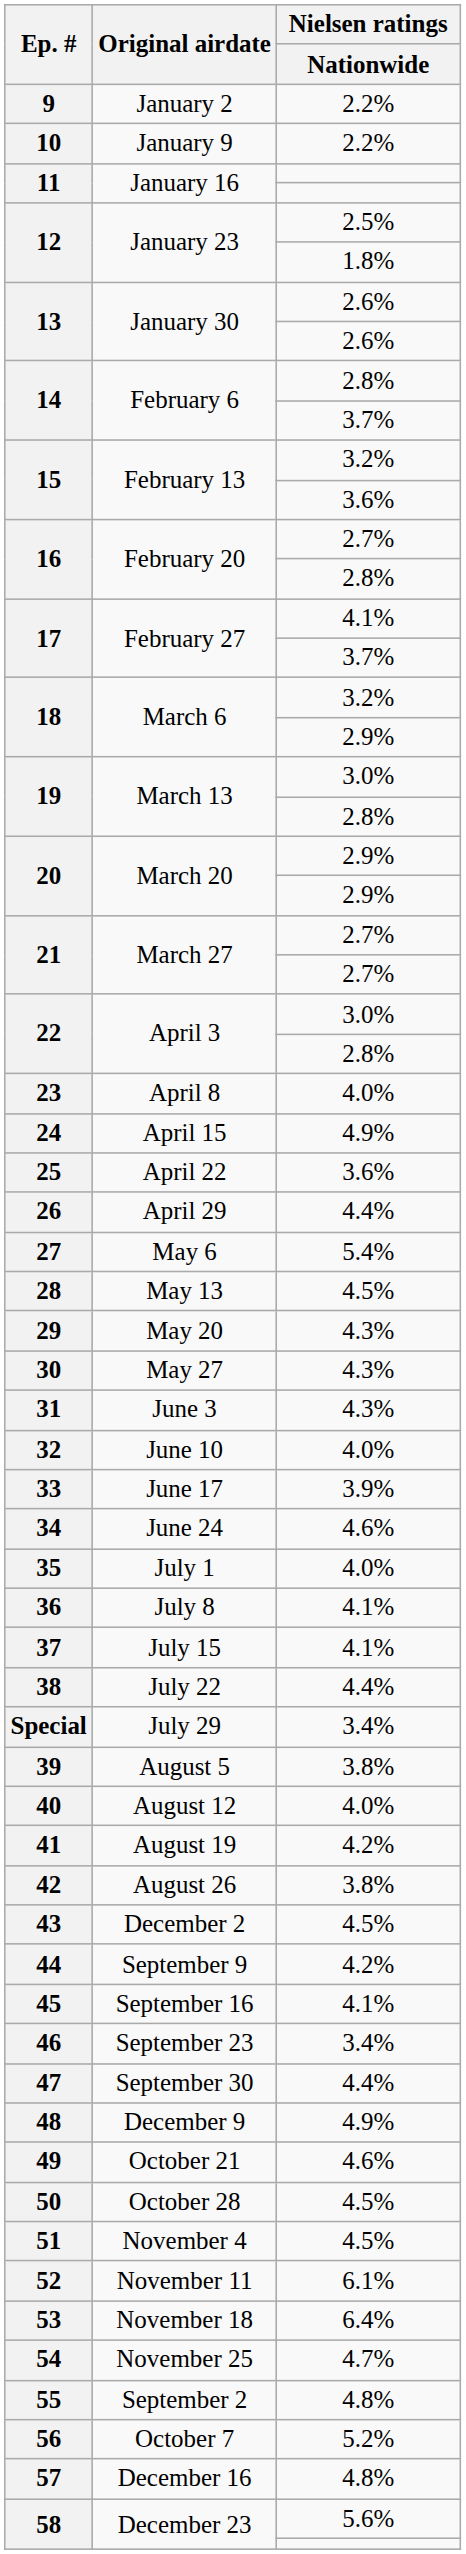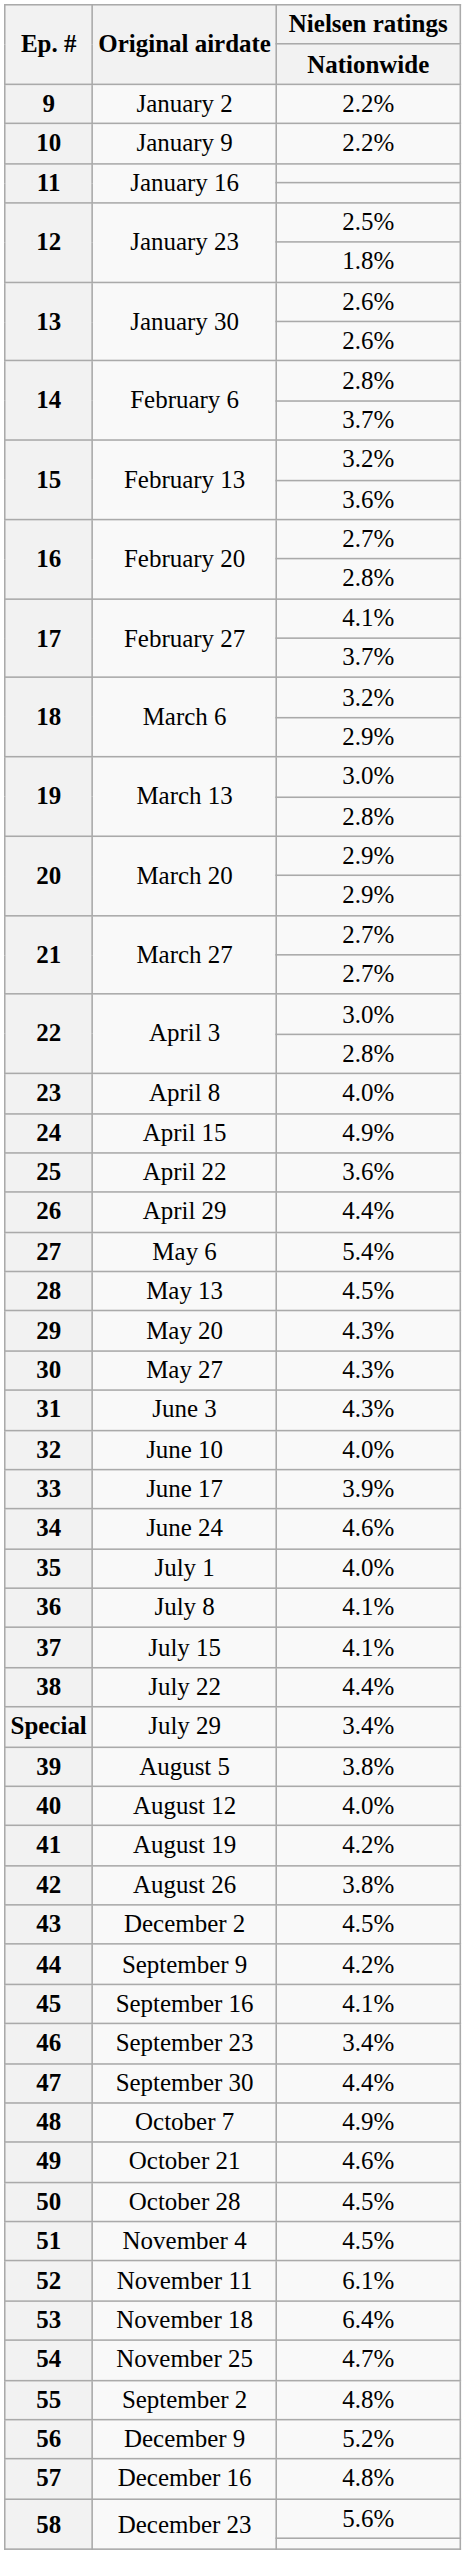 <table class="wikitable" style="text-align:center;">
 <tr>
 <th rowspan=2style= width:40px;>Ep. #</th>
 <th rowspan=2style=width:135px;>Original airdate</th>
 <th width=110><strong>Nielsen ratings</strong></th>
 </tr>
 <tr>
 <th><strong>Nationwide</strong></th>
 </tr>
 <tr>
 <th>9</th>
 <td>January 2</td>
 <td>2.2%</td>
 </tr>
 <tr>
 <th>10</th>
 <td>January 9</td>
 <td>2.2%</td>
 </tr>
 <tr>
 <th rowspan=2>11</th>
 <td rowspan=2>January 16</td>
 <td></td>
 </tr>
 <tr>
 <td></td>
 </tr>
 <tr>
 <th rowspan=2>12</th>
 <td rowspan=2>January 23</td>
 <td>2.5%</td>
 </tr>
 <tr>
 <td>1.8%</td>
 </tr>
 <tr>
 <th rowspan=2>13</th>
 <td rowspan=2>January 30</td>
 <td>2.6%</td>
 </tr>
 <tr>
 <td>2.6%</td>
 </tr>
 <tr>
 <th rowspan=2>14</th>
 <td rowspan=2>February 6</td>
 <td>2.8%</td>
 </tr>
 <tr>
 <td>3.7%</td>
 </tr>
 <tr>
 <th rowspan=2>15</th>
 <td rowspan=2>February 13</td>
 <td>3.2%</td>
 </tr>
 <tr>
 <td>3.6%</td>
 </tr>
 <tr>
 <th rowspan=2>16</th>
 <td rowspan=2>February 20</td>
 <td>2.7%</td>
 </tr>
 <tr>
 <td>2.8%</td>
 </tr>
 <tr>
 <th rowspan=2>17</th>
 <td rowspan=2>February 27</td>
 <td>4.1%</td>
 </tr>
 <tr>
 <td>3.7%</td>
 </tr>
 <tr>
 <th rowspan=2>18</th>
 <td rowspan=2>March 6</td>
 <td>3.2%</td>
 </tr>
 <tr>
 <td>2.9%</td>
 </tr>
 <tr>
 <th rowspan=2>19</th>
 <td rowspan=2>March 13</td>
 <td>3.0%</td>
 </tr>
 <tr>
 <td>2.8%</td>
 </tr>
 <tr>
 <th rowspan=2>20</th>
 <td rowspan=2>March 20</td>
 <td>2.9%</td>
 </tr>
 <tr>
 <td>2.9%</td>
 </tr>
 <tr>
 <th rowspan=2>21</th>
 <td rowspan=2>March 27</td>
 <td>2.7%</td>
 </tr>
 <tr>
 <td>2.7%</td>
 </tr>
 <tr>
 <th rowspan=2>22</th>
 <td rowspan=2>April 3</td>
 <td>3.0%</td>
 </tr>
 <tr>
 <td>2.8%</td>
 </tr>
 <tr>
 <th>23</th>
 <td>April 8</td>
 <td>4.0%</td>
 </tr>
 <tr>
 <th>24</th>
 <td>April 15</td>
 <td>4.9%</td>
 </tr>
 <tr>
 <th>25</th>
 <td>April 22</td>
 <td>3.6%</td>
 </tr>
 <tr>
 <th>26</th>
 <td>April 29</td>
 <td>4.4%</td>
 </tr>
 <tr>
 <th>27</th>
 <td>May 6</td>
 <td>5.4%</td>
 </tr>
 <tr>
 <th>28</th>
 <td>May 13</td>
 <td>4.5%</td>
 </tr>
 <tr>
 <th>29</th>
 <td>May 20</td>
 <td>4.3%</td>
 </tr>
 <tr>
 <th>30</th>
 <td>May 27</td>
 <td>4.3%</td>
 </tr>
 <tr>
 <th>31</th>
 <td>June 3</td>
 <td>4.3%</td>
 </tr>
 <tr>
 <th>32</th>
 <td>June 10</td>
 <td>4.0%</td>
 </tr>
 <tr>
 <th>33</th>
 <td>June 17</td>
 <td>3.9%</td>
 </tr>
 <tr>
 <th>34</th>
 <td>June 24</td>
 <td>4.6%</td>
 </tr>
 <tr>
 <th>35</th>
 <td>July 1</td>
 <td>4.0%</td>
 </tr>
 <tr>
 <th>36</th>
 <td>July 8</td>
 <td>4.1%</td>
 </tr>
 <tr>
 <th>37</th>
 <td>July 15</td>
 <td>4.1%</td>
 </tr>
 <tr>
 <th>38</th>
 <td>July 22</td>
 <td>4.4%</td>
 </tr>
 <tr>
 <th>Special</th>
 <td>July 29</td>
 <td>3.4%</td>
 </tr>
 <tr>
 <th>39</th>
 <td>August 5</td>
 <td>3.8%</td>
 </tr>
 <tr>
 <th>40</th>
 <td>August 12</td>
 <td>4.0%</td>
 </tr>
 <tr>
 <th>41</th>
 <td>August 19</td>
 <td>4.2%</td>
 </tr>
 <tr>
 <th>42</th>
 <td>August 26</td>
 <td>3.8%</td>
 </tr>
 <tr>
 <th>43</th>
 <td>December 2</td>
 <td>4.5%</td>
 </tr>
 <tr>
 <th>44</th>
 <td>September 9</td>
 <td>4.2%</td>
 </tr>
 <tr>
 <th>45</th>
 <td>September 16</td>
 <td>4.1%</td>
 </tr>
 <tr>
 <th>46</th>
 <td>September 23</td>
 <td>3.4%</td>
 </tr>
 <tr>
 <th>47</th>
 <td>September 30</td>
 <td>4.4%</td>
 </tr>
 <tr>
 <th>48</th>
-<td>December 9</td>
+<td>October 7</td>
 <td>4.9%</td>
 </tr>
 <tr>
 <th>49</th>
 <td>October 21</td>
 <td>4.6%</td>
 </tr>
 <tr>
 <th>50</th>
 <td>October 28</td>
 <td>4.5%</td>
 </tr>
 <tr>
 <th>51</th>
 <td>November 4</td>
 <td>4.5%</td>
 </tr>
 <tr>
 <th>52</th>
 <td>November 11</td>
 <td>6.1%</td>
 </tr>
 <tr>
 <th>53</th>
 <td>November 18</td>
 <td>6.4%</td>
 </tr>
 <tr>
 <th>54</th>
 <td>November 25</td>
 <td>4.7%</td>
 </tr>
 <tr>
 <th>55</th>
 <td>September 2</td>
 <td>4.8%</td>
 </tr>
 <tr>
 <th>56</th>
-<td>October 7</td>
+<td>December 9</td>
 <td>5.2%</td>
 </tr>
 <tr>
 <th>57</th>
 <td>December 16</td>
 <td>4.8%</td>
 </tr>
 <tr>
 <th rowspan=2>58</th>
 <td rowspan=2>December 23</td>
 <td>5.6%</td>
 </tr>
 <tr>
 <td></td>
 </tr>
 </table>
